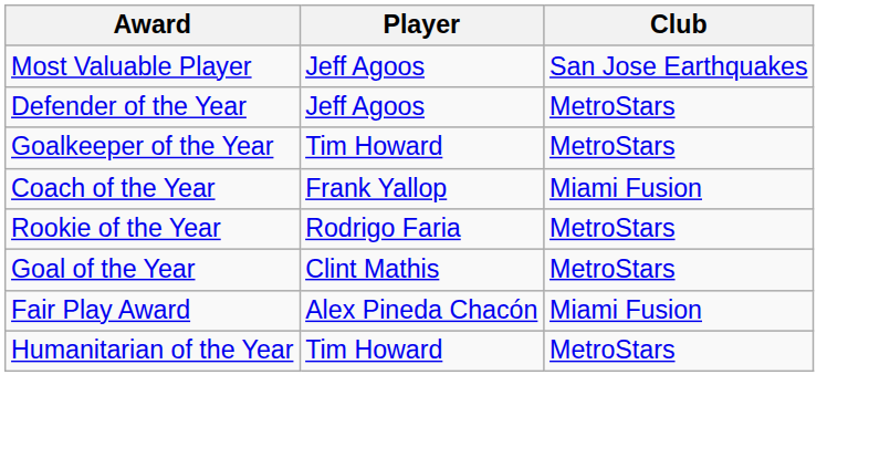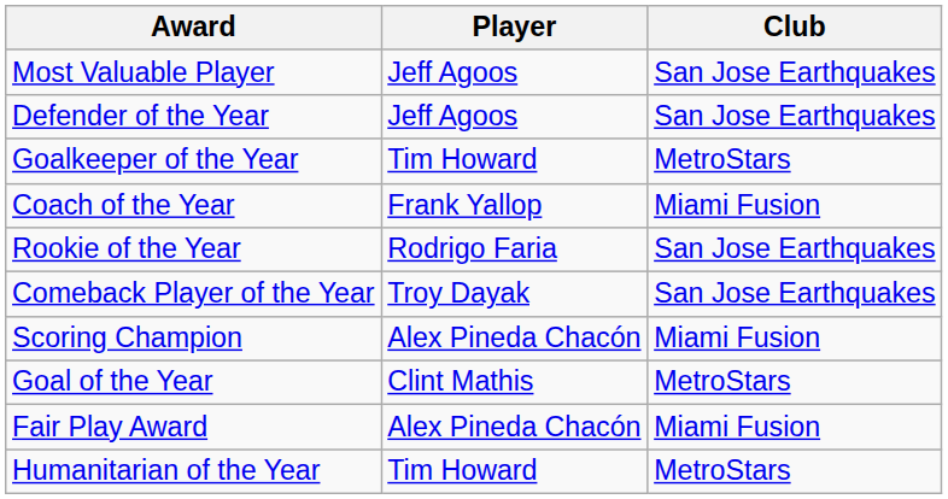 <table class="wikitable" style="font-size:100%">
 <tr>
 <th>Award</th>
 <th>Player</th>
 <th>Club</th>
 </tr>
 <tr>
 <td><a href='#'>Most Valuable Player</a></td>
 <td> <a href='#'>Jeff Agoos</a></td>
 <td><a href='#'>San Jose Earthquakes</a></td>
 </tr>
 <tr>
 <td><a href='#'>Defender of the Year</a></td>
 <td> <a href='#'>Jeff Agoos</a></td>
-<td><a href='#'>MetroStars</a></td>
+<td><a href='#'>San Jose Earthquakes</a></td>
 </tr>
 <tr>
 <td><a href='#'>Goalkeeper of the Year</a></td>
 <td> <a href='#'>Tim Howard</a></td>
 <td><a href='#'>MetroStars</a></td>
 </tr>
 <tr>
 <td><a href='#'>Coach of the Year</a></td>
 <td> <a href='#'>Frank Yallop</a></td>
 <td><a href='#'>Miami Fusion</a></td>
 </tr>
 <tr>
 <td><a href='#'>Rookie of the Year</a></td>
 <td> <a href='#'>Rodrigo Faria</a></td>
-<td><a href='#'>MetroStars</a></td>
+<td><a href='#'>San Jose Earthquakes</a></td>
+</tr>
+<tr>
+<td><a href='#'>Comeback Player of the Year</a></td>
+<td> <a href='#'>Troy Dayak</a></td>
+<td><a href='#'>San Jose Earthquakes</a></td>
+</tr>
+<tr>
+<td><a href='#'>Scoring Champion</a></td>
+<td> <a href='#'>Alex Pineda Chacón</a></td>
+<td><a href='#'>Miami Fusion</a></td>
 </tr>
 <tr>
 <td><a href='#'>Goal of the Year</a></td>
 <td> <a href='#'>Clint Mathis</a></td>
 <td><a href='#'>MetroStars</a></td>
 </tr>
 <tr>
 <td><a href='#'>Fair Play Award</a></td>
 <td> <a href='#'>Alex Pineda Chacón</a></td>
 <td><a href='#'>Miami Fusion</a></td>
 </tr>
 <tr>
 <td><a href='#'>Humanitarian of the Year</a></td>
 <td> <a href='#'>Tim Howard</a></td>
 <td><a href='#'>MetroStars</a></td>
 </tr>
 </table>
